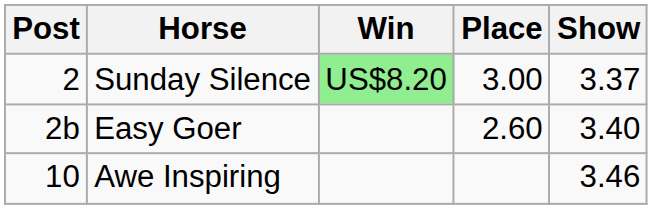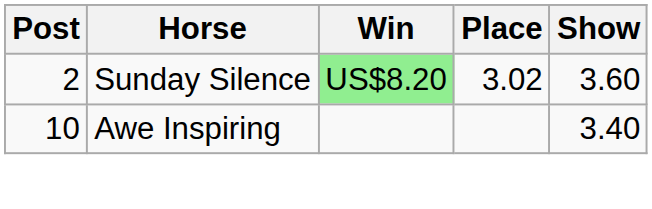 <table class="wikitable" border="1">
 <tr>
 <th>Post</th>
 <th>Horse</th>
 <th>Win</th>
 <th>Place</th>
 <th>Show</th>
 </tr>
 <tr>
 <td align="right">2</td>
 <td>Sunday Silence</td>
 <td align="right" style="background: lightgreen;">US$8.20</td>
-<td align="right">3.00</td>
-<td align="right">3.37</td>
-</tr>
-<tr>
-<td align="right">2b</td>
-<td>Easy Goer</td>
-<td></td>
-<td align="right">2.60</td>
-<td align="right">3.40</td>
+<td align="right">3.02</td>
+<td align="right">3.60</td>
 </tr>
 <tr>
 <td align="right">10</td>
 <td>Awe Inspiring</td>
 <td></td>
 <td></td>
-<td align="right">3.46</td>
+<td align="right">3.40</td>
 </tr>
 </table>
